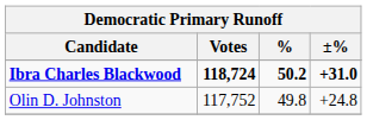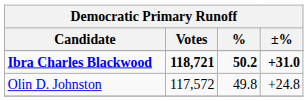 <table class="wikitable" align="left" style="margin: 1em 1em 1em 0; background: #f9f9f9; font-size: 95%;">
 <tr style="background-color:#E9E9E9">
 <th colspan="4">Democratic Primary Runoff</th>
 </tr>
 <tr style="background-color:#E9E9E9">
 <th colspan="1" style="width: 170px">Candidate</th>
 <th style="width: 50px">Votes</th>
 <th style="width: 40px">%</th>
 <th style="width: 40px">±%</th>
 </tr>
 <tr>
 </tr>
 <tr>
 <td><strong><a href='#'>Ibra Charles Blackwood</a></strong></td>
-<td align="right"><strong>118,724</strong></td>
+<td align="right"><strong>118,721</strong></td>
 <td align="right"><strong>50.2</strong></td>
 <td align="right"><strong>+31.0</strong></td>
 </tr>
 <tr>
 <td><a href='#'>Olin D. Johnston</a></td>
-<td align="right">117,752</td>
+<td align="right">117,572</td>
 <td align="right">49.8</td>
 <td align="right">+24.8</td>
 </tr>
 <tr>
 </tr>
 </table>
